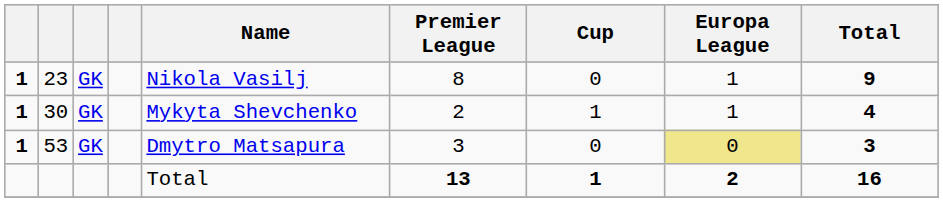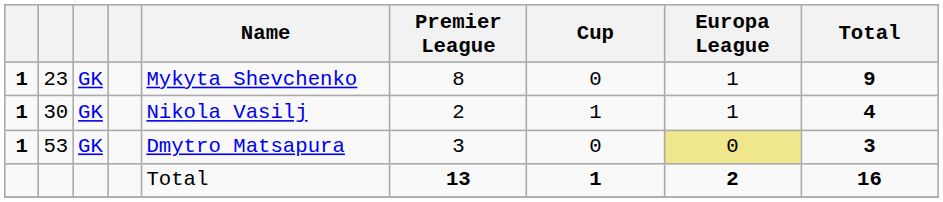 <table class="wikitable" style="text-align:center">
 <tr>
 <th width=15></th>
 <th width=15></th>
 <th width=15></th>
 <th width=15></th>
 <th width=150>Name</th>
 <th width=80>Premier League</th>
 <th width=80>Cup</th>
 <th width=80>Europa League</th>
 <th width=80>Total</th>
 </tr>
 <tr>
 <td><strong>1</strong></td>
 <td>23</td>
 <td><a href='#'>GK</a></td>
 <td></td>
-<td align=left><a href='#'>Nikola Vasilj</a></td>
+<td align=left><a href='#'>Mykyta Shevchenko</a></td>
 <td>8</td>
 <td>0</td>
 <td>1</td>
 <td><strong>9</strong></td>
 </tr>
 <tr>
 <td><strong>1</strong></td>
 <td>30</td>
 <td><a href='#'>GK</a></td>
 <td></td>
-<td align=left><a href='#'>Mykyta Shevchenko</a></td>
+<td align=left><a href='#'>Nikola Vasilj</a></td>
 <td>2</td>
 <td>1</td>
 <td>1</td>
 <td><strong>4</strong></td>
 </tr>
 <tr>
 <td><strong>1</strong></td>
 <td>53</td>
 <td><a href='#'>GK</a></td>
 <td></td>
 <td align=left><a href='#'>Dmytro Matsapura</a></td>
 <td>3</td>
 <td>0</td>
 <td style="background: khaki;">0</td>
 <td><strong>3</strong></td>
 </tr>
 <tr>
 <td></td>
 <td></td>
 <td></td>
 <td></td>
 <td align=left>Total</td>
 <td><strong>13</strong></td>
 <td><strong>1</strong></td>
 <td><strong>2</strong></td>
 <td><strong>16</strong></td>
 </tr>
 <tr>
 </tr>
 </table>
